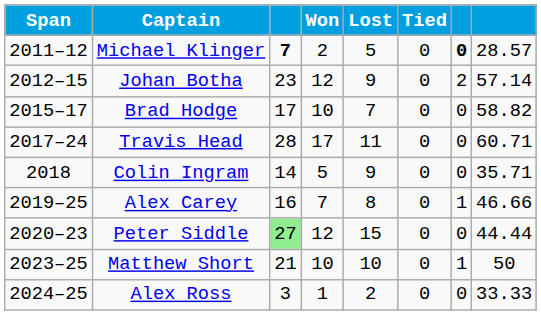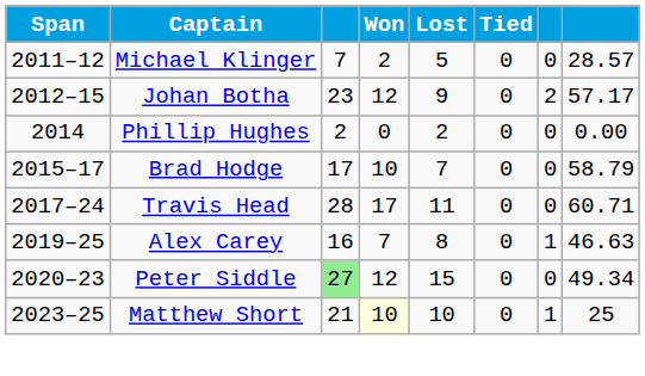 <table class="wikitable" style="font-size:100%">
 <tr>
 <th style="background:#009FDF; color:white">Span</th>
 <th style="background:#009FDF; color:white">Captain</th>
 <th style="background:#009FDF; color:white"></th>
 <th style="background:#009FDF; color:white">Won</th>
 <th style="background:#009FDF; color:white">Lost</th>
 <th style="background:#009FDF; color:white">Tied</th>
 <th style="background:#009FDF; color:white"></th>
 <th style="background:#009FDF; color:white"></th>
 </tr>
 <tr align="center">
 <td>2011–12</td>
 <td><a href='#'>Michael Klinger</a></td>
-<td><strong>7</strong></td>
+<td>7</td>
 <td>2</td>
 <td>5</td>
 <td>0</td>
-<td><strong>0</strong></td>
+<td>0</td>
 <td>28.57</td>
 </tr>
 <tr align="center">
 <td>2012–15</td>
 <td><a href='#'>Johan Botha</a></td>
 <td>23</td>
 <td>12</td>
 <td>9</td>
 <td>0</td>
 <td>2</td>
-<td>57.14</td>
+<td>57.17</td>
+</tr>
+<tr align="center">
+<td>2014</td>
+<td><a href='#'>Phillip Hughes</a></td>
+<td>2</td>
+<td>0</td>
+<td>2</td>
+<td>0</td>
+<td>0</td>
+<td>0.00</td>
 </tr>
 <tr align="center">
 <td>2015–17</td>
 <td><a href='#'>Brad Hodge</a></td>
 <td>17</td>
 <td>10</td>
 <td>7</td>
 <td>0</td>
 <td>0</td>
-<td>58.82</td>
+<td>58.79</td>
 </tr>
 <tr align="center">
 <td>2017–24</td>
 <td><a href='#'>Travis Head</a></td>
 <td>28</td>
 <td>17</td>
 <td>11</td>
 <td>0</td>
 <td>0</td>
 <td>60.71</td>
 </tr>
 <tr align="center">
-<td>2018</td>
-<td><a href='#'>Colin Ingram</a></td>
-<td>14</td>
-<td>5</td>
-<td>9</td>
-<td>0</td>
-<td>0</td>
-<td>35.71</td>
-</tr>
-<tr align="center">
 <td>2019–25</td>
 <td><a href='#'>Alex Carey</a></td>
 <td>16</td>
 <td>7</td>
 <td>8</td>
 <td>0</td>
 <td>1</td>
-<td>46.66</td>
+<td>46.63</td>
 </tr>
 <tr align="center">
 <td>2020–23</td>
 <td><a href='#'>Peter Siddle</a></td>
 <td style="background: lightgreen;">27</td>
 <td>12</td>
 <td>15</td>
 <td>0</td>
 <td>0</td>
-<td>44.44</td>
+<td>49.34</td>
 </tr>
 <tr align="center">
 <td>2023–25</td>
 <td><a href='#'>Matthew Short</a></td>
 <td>21</td>
-<td>10</td>
+<td style="background: lightyellow;">10</td>
 <td>10</td>
 <td>0</td>
 <td>1</td>
-<td>50</td>
-</tr>
-<tr align="center">
-<td>2024–25</td>
-<td><a href='#'>Alex Ross</a></td>
-<td>3</td>
-<td>1</td>
-<td>2</td>
-<td>0</td>
-<td>0</td>
-<td>33.33</td>
+<td>25</td>
 </tr>
 </table>
